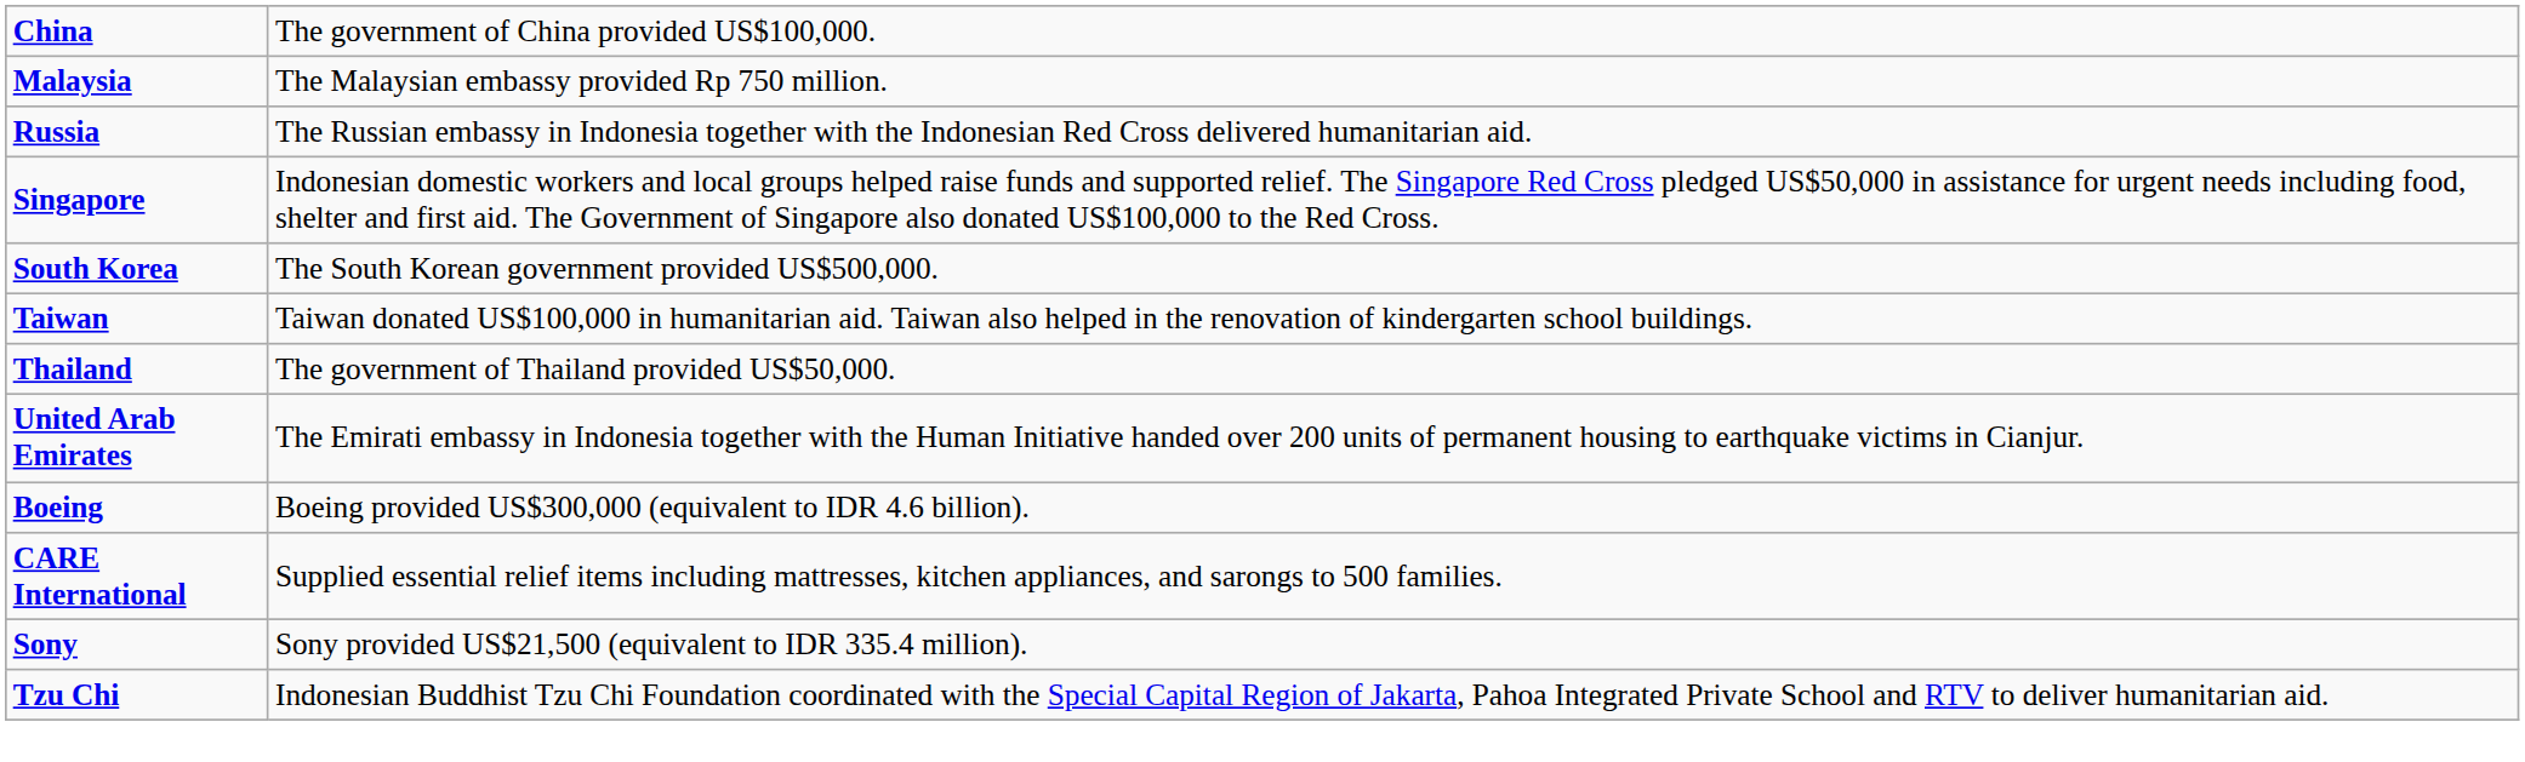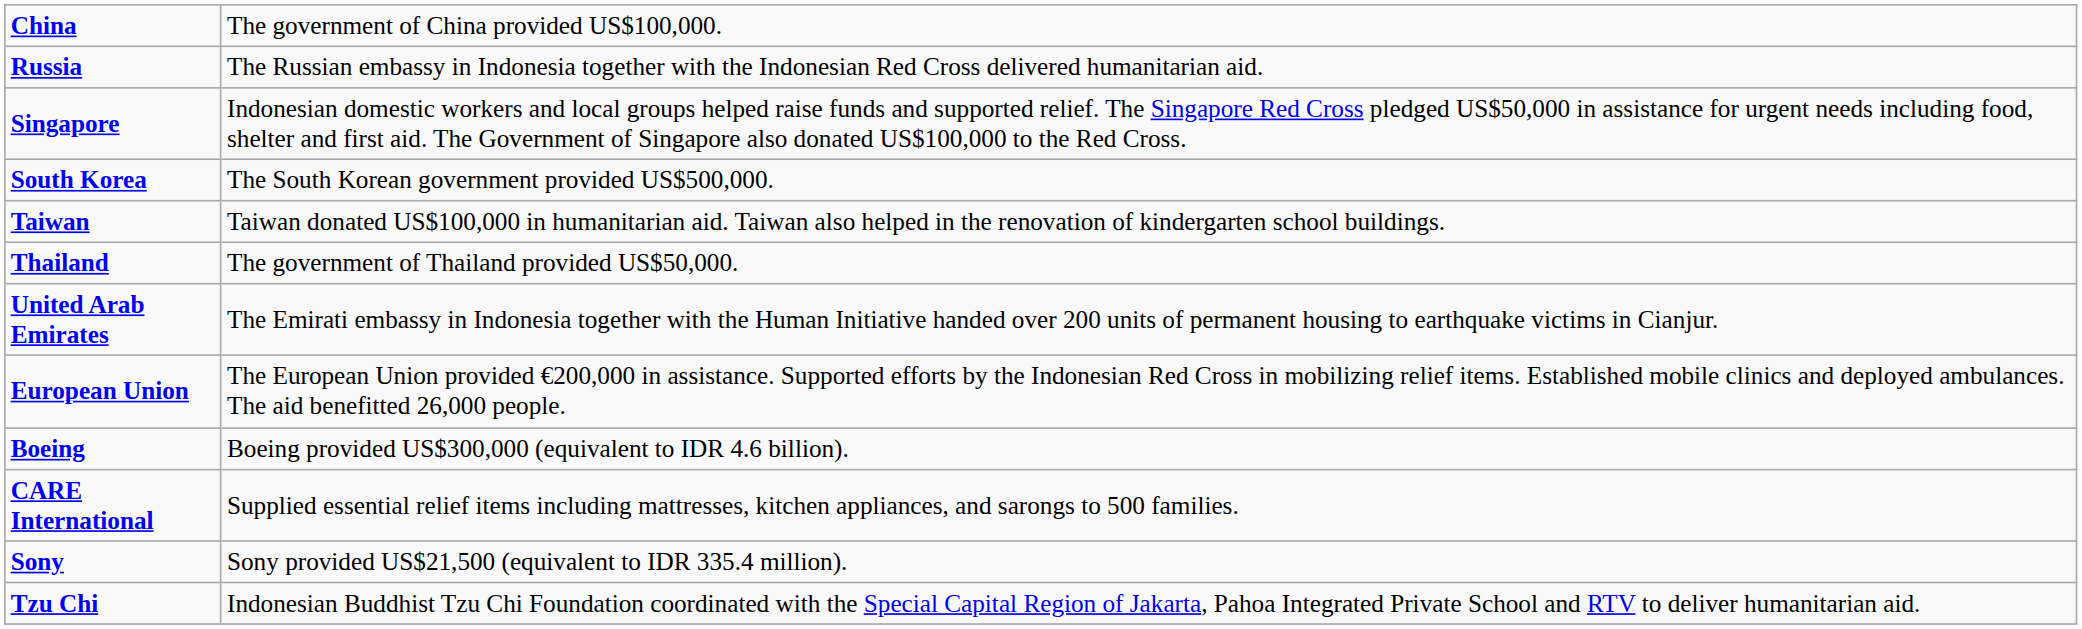 <table class="wikitable" style="font-size: 95%;">
 <tr>
 <td><strong><a href='#'>China</a></strong></td>
 <td>The government of China provided US$100,000.</td>
-</tr>
-<tr>
-<td><strong><a href='#'>Malaysia</a></strong></td>
-<td>The Malaysian embassy provided Rp 750 million.</td>
 </tr>
 <tr>
 <td><strong><a href='#'>Russia</a></strong></td>
 <td>The Russian embassy in Indonesia together with the Indonesian Red Cross delivered humanitarian aid.</td>
 </tr>
 <tr>
 <td><strong><a href='#'>Singapore</a></strong></td>
 <td>Indonesian domestic workers and local groups helped raise funds and supported relief. The <a href='#'>Singapore Red Cross</a> pledged US$50,000 in assistance for urgent needs including food, shelter and first aid. The Government of Singapore also donated US$100,000 to the Red Cross.</td>
 </tr>
 <tr>
 <td><strong><a href='#'>South Korea</a></strong></td>
 <td>The South Korean government provided US$500,000.</td>
 </tr>
 <tr>
 <td><strong><a href='#'>Taiwan</a></strong></td>
 <td>Taiwan donated US$100,000 in humanitarian aid. Taiwan also helped in the renovation of kindergarten school buildings.</td>
 </tr>
 <tr>
 <td><strong><a href='#'>Thailand</a></strong></td>
 <td>The government of Thailand provided US$50,000.</td>
 </tr>
 <tr>
 <td><strong><a href='#'>United Arab Emirates</a></strong></td>
 <td>The Emirati embassy in Indonesia together with the Human Initiative handed over 200 units of permanent housing to earthquake victims in Cianjur.</td>
 </tr>
 <tr>
+<td><strong><a href='#'>European Union</a></strong></td>
+<td>The European Union provided €200,000 in assistance. Supported efforts by the Indonesian Red Cross in mobilizing relief items. Established mobile clinics and deployed ambulances. The aid benefitted 26,000 people.</td>
+</tr>
+<tr>
 <td><strong><a href='#'>Boeing</a></strong></td>
 <td>Boeing provided US$300,000 (equivalent to IDR 4.6 billion).</td>
 </tr>
 <tr>
 <td><strong><a href='#'>CARE International</a></strong></td>
 <td>Supplied essential relief items including mattresses, kitchen appliances, and sarongs to 500 families.</td>
 </tr>
 <tr>
 <td><strong><a href='#'>Sony</a></strong></td>
 <td>Sony provided US$21,500 (equivalent to IDR 335.4 million).</td>
 </tr>
 <tr>
 <td><strong><a href='#'>Tzu Chi</a></strong></td>
 <td>Indonesian Buddhist Tzu Chi Foundation coordinated with the <a href='#'>Special Capital Region of Jakarta</a>, Pahoa Integrated Private School and <a href='#'>RTV</a> to deliver humanitarian aid.</td>
 </tr>
 </table>
